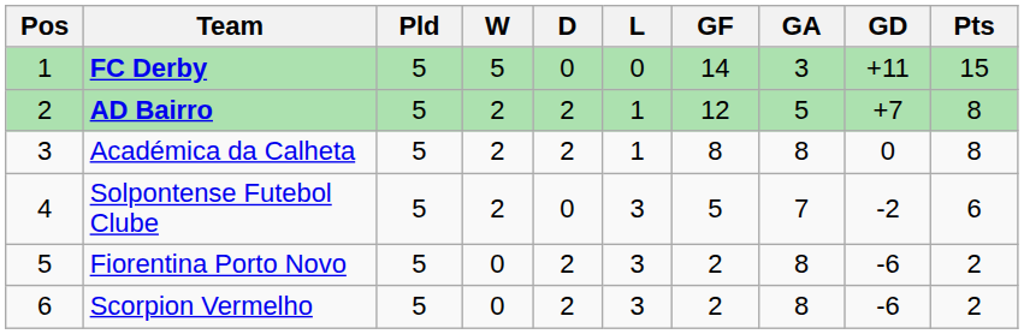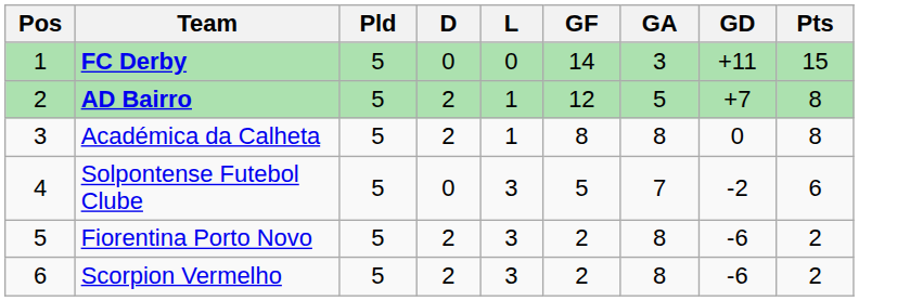 <table class="wikitable" style="text-align: center;">
 <tr>
 <th style="width: 40px;">Pos</th>
 <th style="width: 170px;">Team</th>
 <th style="width: 45px;">Pld</th>
-<th style="width: 35px;">W</th>
 <th style="width: 35px;">D</th>
 <th style="width: 35px;">L</th>
 <th style="width: 45px;">GF</th>
 <th style="width: 45px;">GA</th>
 <th style="width: 45px;">GD</th>
 <th style="width: 45px;">Pts</th>
 </tr>
 <tr style="background:#ACE1AF;">
 <td>1</td>
 <td style="text-align: left;"><strong><a href='#'>FC Derby</a></strong></td>
-<td>5</td>
 <td>5</td>
 <td>0</td>
 <td>0</td>
 <td>14</td>
 <td>3</td>
 <td>+11</td>
 <td>15</td>
 </tr>
 <tr style="background:#ACE1AF;">
 <td>2</td>
 <td style="text-align: left;"><strong><a href='#'>AD Bairro</a></strong></td>
 <td>5</td>
 <td>2</td>
-<td>2</td>
 <td>1</td>
 <td>12</td>
 <td>5</td>
 <td>+7</td>
 <td>8</td>
 </tr>
 <tr>
 <td>3</td>
 <td style="text-align: left;"><a href='#'>Académica da Calheta</a></td>
 <td>5</td>
 <td>2</td>
-<td>2</td>
 <td>1</td>
 <td>8</td>
 <td>8</td>
 <td>0</td>
 <td>8</td>
 </tr>
 <tr>
 <td>4</td>
 <td style="text-align: left;"><a href='#'>Solpontense Futebol Clube</a></td>
 <td>5</td>
-<td>2</td>
 <td>0</td>
 <td>3</td>
 <td>5</td>
 <td>7</td>
 <td>-2</td>
 <td>6</td>
 </tr>
 <tr>
 <td>5</td>
 <td style="text-align: left;"><a href='#'>Fiorentina Porto Novo</a></td>
 <td>5</td>
-<td>0</td>
 <td>2</td>
 <td>3</td>
 <td>2</td>
 <td>8</td>
 <td>-6</td>
 <td>2</td>
 </tr>
 <tr>
 <td>6</td>
 <td style="text-align: left;"><a href='#'>Scorpion Vermelho</a></td>
 <td>5</td>
-<td>0</td>
 <td>2</td>
 <td>3</td>
 <td>2</td>
 <td>8</td>
 <td>-6</td>
 <td>2</td>
 </tr>
 </table>
